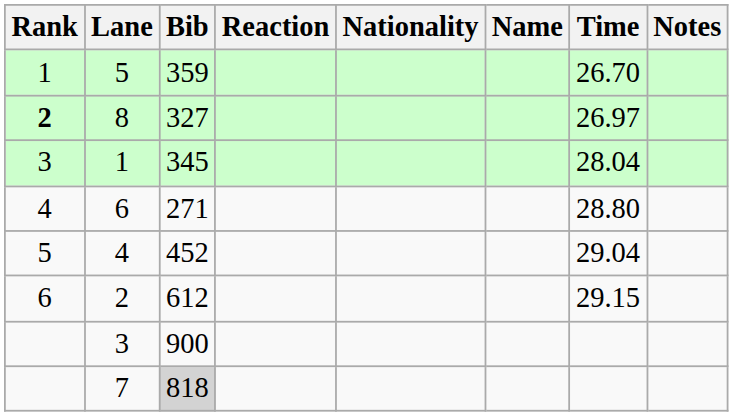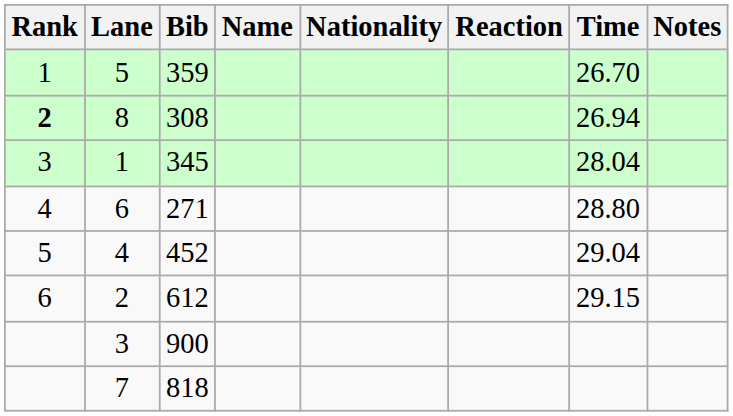 <table class="wikitable sortable" style="text-align:center">
 <tr>
 <th>Rank</th>
 <th>Lane</th>
 <th>Bib</th>
+<th>Name</th>
+<th>Nationality</th>
 <th>Reaction</th>
-<th>Nationality</th>
-<th>Name</th>
 <th>Time</th>
 <th>Notes</th>
 </tr>
 <tr bgcolor=ccffcc>
 <td>1</td>
 <td>5</td>
 <td>359</td>
-<td></td>
 <td align=left></td>
 <td align=left></td>
+<td></td>
 <td>26.70</td>
 <td><strong></strong></td>
 </tr>
 <tr bgcolor=ccffcc>
 <td><strong>2</strong></td>
 <td>8</td>
-<td>327</td>
-<td></td>
+<td>308</td>
 <td align=left></td>
 <td align=left></td>
-<td>26.97</td>
+<td></td>
+<td>26.94</td>
 <td><strong></strong></td>
 </tr>
 <tr bgcolor=ccffcc>
 <td>3</td>
 <td>1</td>
 <td>345</td>
-<td></td>
 <td align=left></td>
 <td align=left></td>
+<td></td>
 <td>28.04</td>
 <td><strong></strong></td>
 </tr>
 <tr>
 <td>4</td>
 <td>6</td>
 <td>271</td>
-<td></td>
 <td align=left></td>
 <td align=left></td>
+<td></td>
 <td>28.80</td>
 <td></td>
 </tr>
 <tr>
 <td>5</td>
 <td>4</td>
 <td>452</td>
-<td></td>
 <td align=left></td>
 <td align=left></td>
+<td></td>
 <td>29.04</td>
 <td></td>
 </tr>
 <tr>
 <td>6</td>
 <td>2</td>
 <td>612</td>
-<td></td>
 <td align=left></td>
 <td align=left></td>
+<td></td>
 <td>29.15</td>
 <td></td>
 </tr>
 <tr>
 <td></td>
 <td>3</td>
 <td>900</td>
-<td></td>
 <td align=left></td>
 <td align=left></td>
+<td></td>
 <td></td>
 <td><strong></strong></td>
 </tr>
 <tr>
 <td></td>
 <td>7</td>
-<td style="background: lightgrey;">818</td>
-<td></td>
+<td>818</td>
 <td align=left></td>
 <td align=left></td>
+<td></td>
 <td></td>
 <td><strong></strong></td>
 </tr>
 </table>
